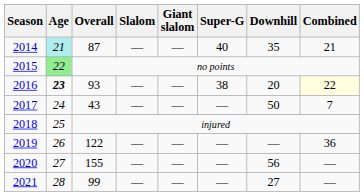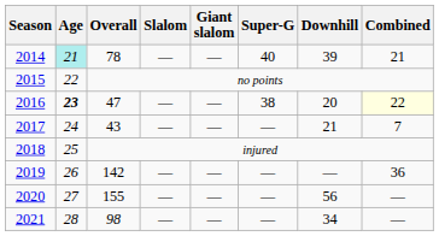 <table class=wikitable style="text-align:center">
 <tr>
 <th>Season</th>
 <th>Age</th>
 <th>Overall</th>
 <th>Slalom</th>
 <th>Giant<br>slalom</th>
 <th>Super-G</th>
 <th>Downhill</th>
 <th>Combined</th>
 </tr>
 <tr>
 <td><a href='#'>2014</a></td>
 <td style="background: paleturquoise;"><em>21</em></td>
-<td>87</td>
+<td>78</td>
 <td>—</td>
 <td>—</td>
 <td>40</td>
-<td>35</td>
+<td>39</td>
 <td>21</td>
 </tr>
 <tr>
 <td><a href='#'>2015</a></td>
-<td style="background: lightgreen;"><em>22</em></td>
+<td><em>22</em></td>
 <td colspan=6><em><small>no points</small></em></td>
 </tr>
 <tr>
 <td><a href='#'>2016</a></td>
 <td><strong><em>23</em></strong></td>
-<td>93</td>
+<td>47</td>
 <td>—</td>
 <td>—</td>
 <td>38</td>
 <td>20</td>
 <td style="background: lightyellow;">22</td>
 </tr>
 <tr>
 <td><a href='#'>2017</a></td>
 <td><em>24</em></td>
 <td>43</td>
 <td>—</td>
 <td>—</td>
 <td>—</td>
-<td>50</td>
+<td>21</td>
 <td>7</td>
 </tr>
 <tr>
 <td><a href='#'>2018</a></td>
 <td><em>25</em></td>
 <td colspan=6><em><small>injured</small></em></td>
 </tr>
 <tr>
 <td><a href='#'>2019</a></td>
 <td><em>26</em></td>
-<td>122</td>
+<td>142</td>
 <td>—</td>
 <td>—</td>
 <td>—</td>
 <td>—</td>
 <td>36</td>
 </tr>
 <tr>
 <td><a href='#'>2020</a></td>
 <td><em>27</em></td>
 <td>155</td>
 <td>—</td>
 <td>—</td>
 <td>—</td>
 <td>56</td>
 <td>—</td>
 </tr>
 <tr>
 <td><a href='#'>2021</a></td>
 <td><em>28</em></td>
-<td><em>99</em></td>
+<td><em>98</em></td>
 <td>—</td>
 <td>—</td>
 <td>—</td>
-<td>27</td>
+<td>34</td>
 <td>—</td>
 </tr>
 </table>
